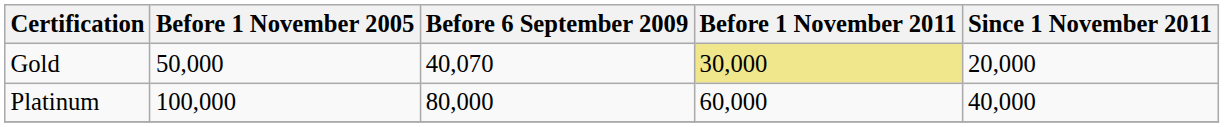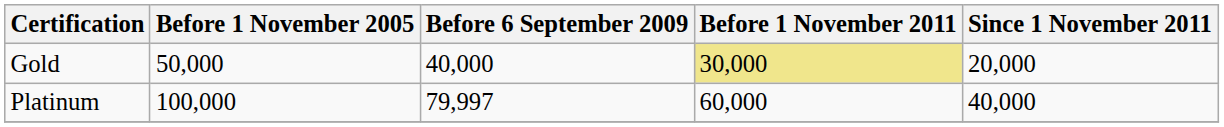 <table class="wikitable">
 <tr>
 <th>Certification</th>
 <th>Before 1 November 2005</th>
 <th>Before 6 September 2009</th>
 <th>Before 1 November 2011</th>
 <th>Since 1 November 2011</th>
 </tr>
 <tr>
 <td>Gold</td>
 <td>50,000</td>
-<td>40,070</td>
+<td>40,000</td>
 <td style="background: khaki;">30,000</td>
 <td>20,000</td>
 </tr>
 <tr>
 <td>Platinum</td>
 <td>100,000</td>
-<td>80,000</td>
+<td>79,997</td>
 <td>60,000</td>
 <td>40,000</td>
 </tr>
 <tr>
 </tr>
 </table>
